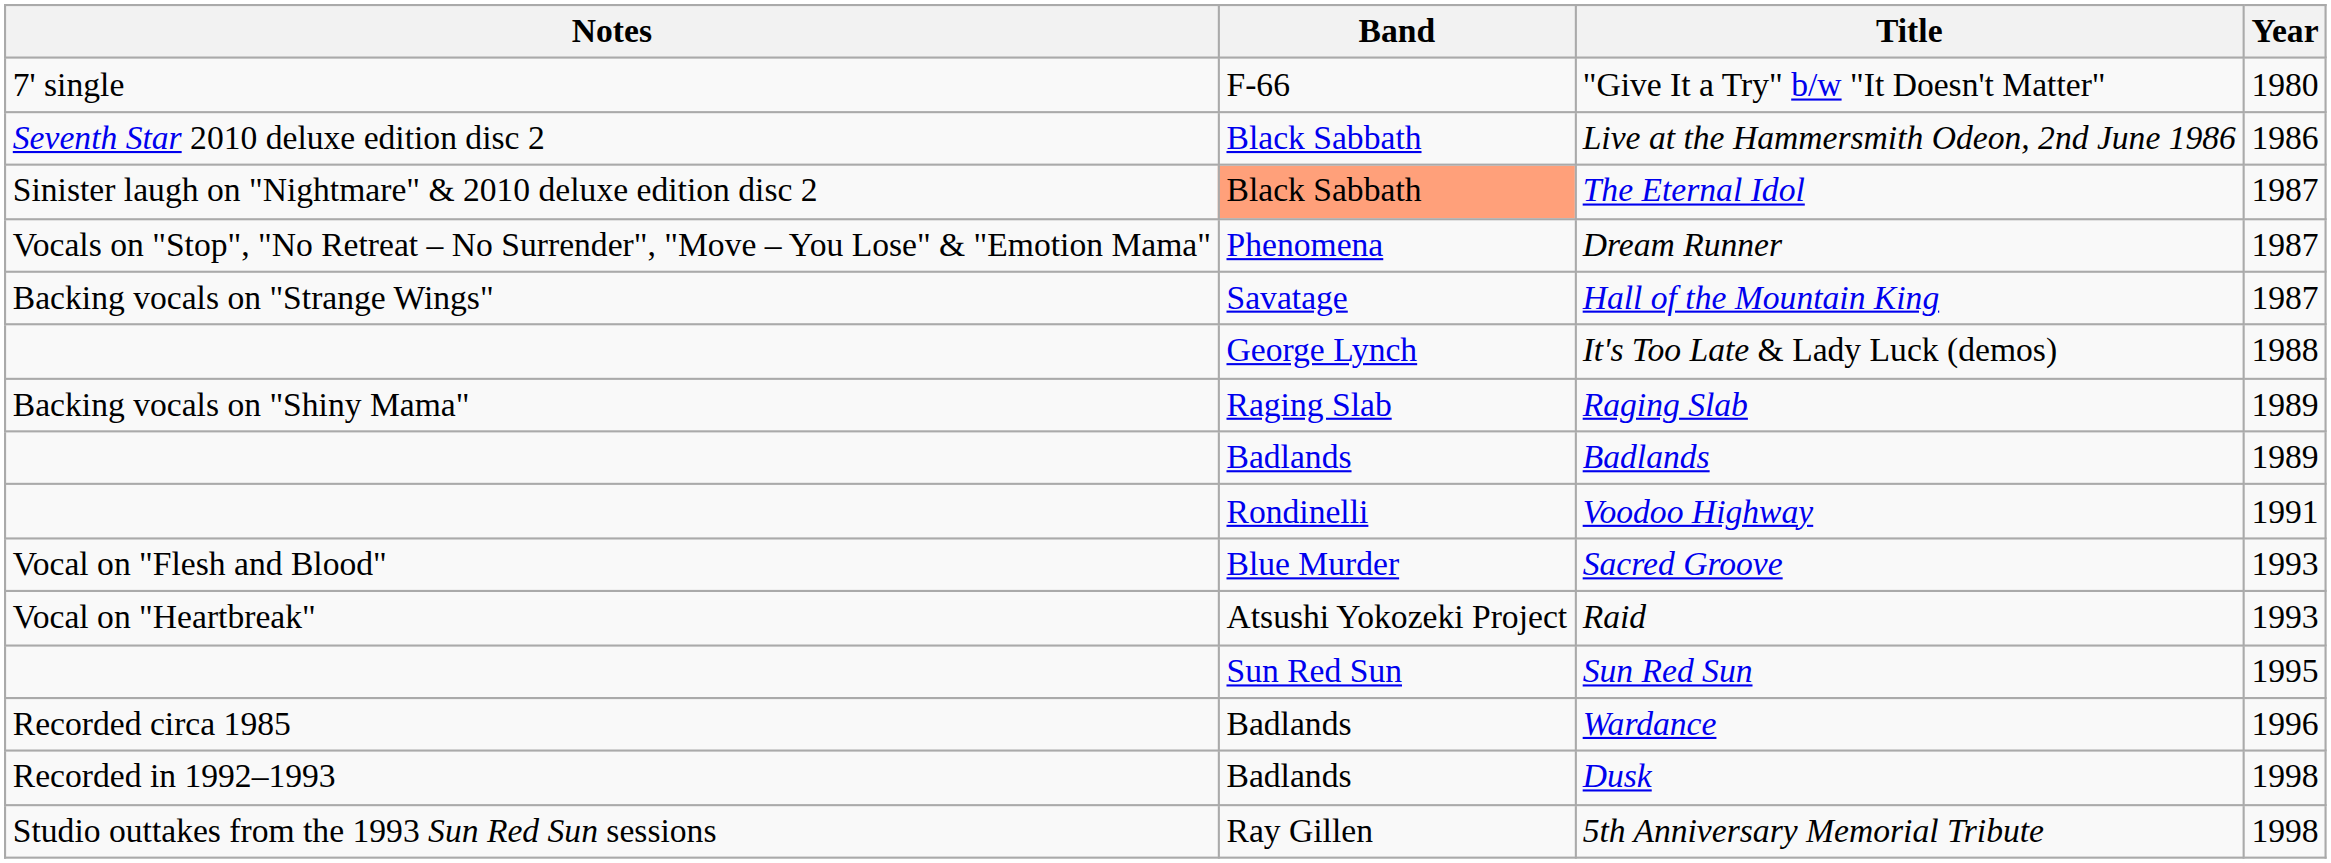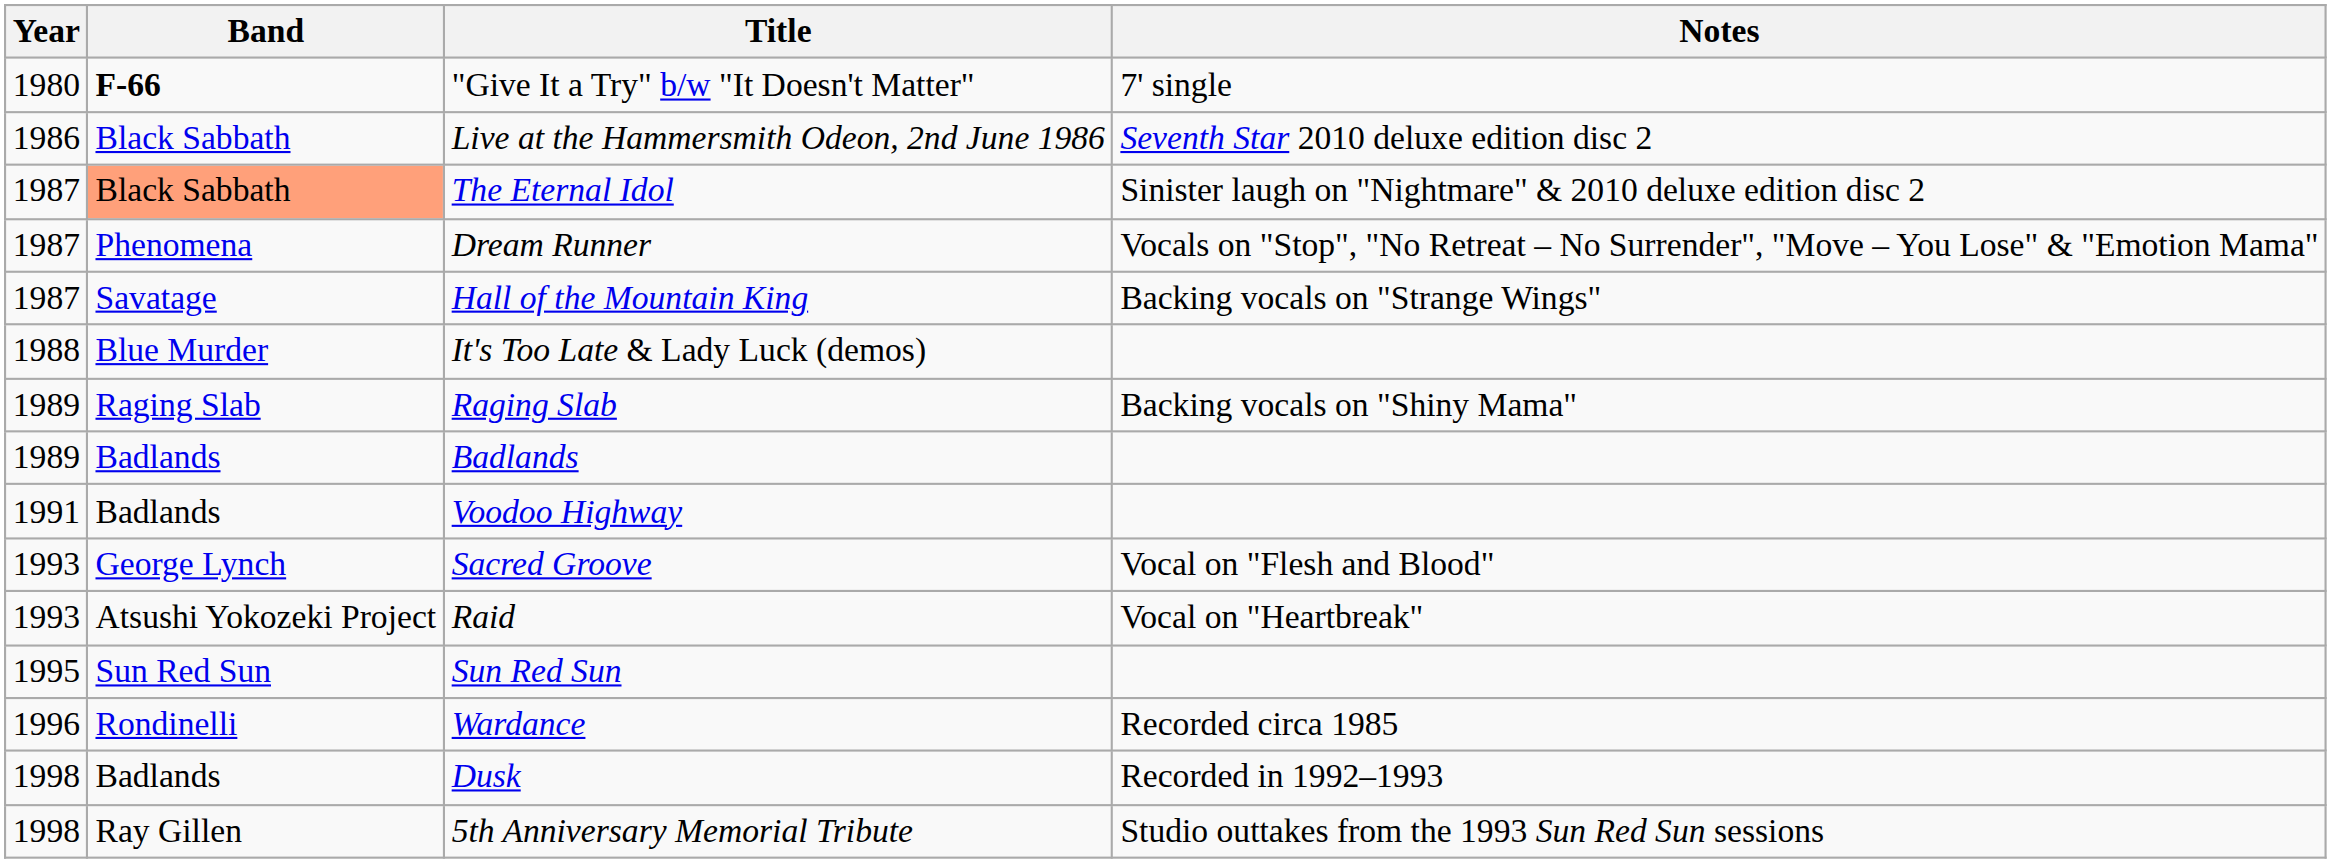 <table class="wikitable">
 <tr>
-<th>Notes</th>
+<th>Year</th>
 <th>Band</th>
 <th>Title</th>
-<th>Year</th>
+<th>Notes</th>
 </tr>
 <tr>
+<td>1980</td>
+<td><strong>F-66</strong></td>
+<td>"Give It a Try" <a href='#'>b/w</a> "It Doesn't Matter"</td>
 <td>7' single</td>
-<td>F-66</td>
-<td>"Give It a Try" <a href='#'>b/w</a> "It Doesn't Matter"</td>
-<td>1980</td>
 </tr>
 <tr>
-<td><em><a href='#'>Seventh Star</a></em> 2010 deluxe edition disc 2</td>
+<td>1986</td>
 <td><a href='#'>Black Sabbath</a></td>
 <td><em>Live at the Hammersmith Odeon, 2nd June 1986</em></td>
-<td>1986</td>
+<td><em><a href='#'>Seventh Star</a></em> 2010 deluxe edition disc 2</td>
 </tr>
 <tr>
-<td>Sinister laugh on "Nightmare" & 2010 deluxe edition disc 2</td>
+<td>1987</td>
 <td style="background: lightsalmon;">Black Sabbath</td>
 <td><em><a href='#'>The Eternal Idol</a></em></td>
-<td>1987</td>
+<td>Sinister laugh on "Nightmare" & 2010 deluxe edition disc 2</td>
 </tr>
 <tr>
-<td>Vocals on "Stop", "No Retreat – No Surrender", "Move – You Lose" & "Emotion Mama"</td>
+<td>1987</td>
 <td><a href='#'>Phenomena</a></td>
 <td><em>Dream Runner</em></td>
-<td>1987</td>
+<td>Vocals on "Stop", "No Retreat – No Surrender", "Move – You Lose" & "Emotion Mama"</td>
 </tr>
 <tr>
-<td>Backing vocals on "Strange Wings"</td>
+<td>1987</td>
 <td><a href='#'>Savatage</a></td>
 <td><a href='#'><em>Hall of the Mountain King</em></a></td>
-<td>1987</td>
+<td>Backing vocals on "Strange Wings"</td>
 </tr>
 <tr>
+<td>1988</td>
+<td><a href='#'>Blue Murder</a></td>
+<td><em>It's Too Late</em> & Lady Luck (demos)</td>
 <td></td>
-<td><a href='#'>George Lynch</a></td>
-<td><em>It's Too Late</em> & Lady Luck (demos)</td>
-<td>1988</td>
 </tr>
 <tr>
-<td>Backing vocals on "Shiny Mama"</td>
+<td>1989</td>
 <td><a href='#'>Raging Slab</a></td>
 <td><a href='#'><em>Raging Slab</em></a></td>
-<td>1989</td>
+<td>Backing vocals on "Shiny Mama"</td>
 </tr>
 <tr>
-<td></td>
+<td>1989</td>
 <td><a href='#'>Badlands</a></td>
 <td><em><a href='#'>Badlands</a></em></td>
-<td>1989</td>
+<td></td>
 </tr>
 <tr>
+<td>1991</td>
+<td>Badlands</td>
+<td><em><a href='#'>Voodoo Highway</a></em></td>
 <td></td>
-<td><a href='#'>Rondinelli</a></td>
-<td><em><a href='#'>Voodoo Highway</a></em></td>
-<td>1991</td>
 </tr>
 <tr>
+<td>1993</td>
+<td><a href='#'>George Lynch</a></td>
+<td><em><a href='#'>Sacred Groove</a></em></td>
 <td>Vocal on "Flesh and Blood"</td>
-<td><a href='#'>Blue Murder</a></td>
-<td><em><a href='#'>Sacred Groove</a></em></td>
-<td>1993</td>
 </tr>
 <tr>
-<td>Vocal on "Heartbreak"</td>
+<td>1993</td>
 <td>Atsushi Yokozeki Project</td>
 <td><em>Raid</em></td>
-<td>1993</td>
+<td>Vocal on "Heartbreak"</td>
 </tr>
 <tr>
-<td></td>
+<td>1995</td>
 <td><a href='#'>Sun Red Sun</a></td>
 <td><em><a href='#'>Sun Red Sun</a></em></td>
-<td>1995</td>
+<td></td>
 </tr>
 <tr>
+<td>1996</td>
+<td><a href='#'>Rondinelli</a></td>
+<td><em><a href='#'>Wardance</a></em></td>
 <td>Recorded circa 1985</td>
-<td>Badlands</td>
-<td><em><a href='#'>Wardance</a></em></td>
-<td>1996</td>
 </tr>
 <tr>
-<td>Recorded in 1992–1993</td>
+<td>1998</td>
 <td>Badlands</td>
 <td><em><a href='#'>Dusk</a></em></td>
-<td>1998</td>
+<td>Recorded in 1992–1993</td>
 </tr>
 <tr>
-<td>Studio outtakes from the 1993 <em>Sun Red Sun</em> sessions</td>
+<td>1998</td>
 <td>Ray Gillen</td>
 <td><em>5th Anniversary Memorial Tribute</em></td>
-<td>1998</td>
+<td>Studio outtakes from the 1993 <em>Sun Red Sun</em> sessions</td>
 </tr>
 </table>
